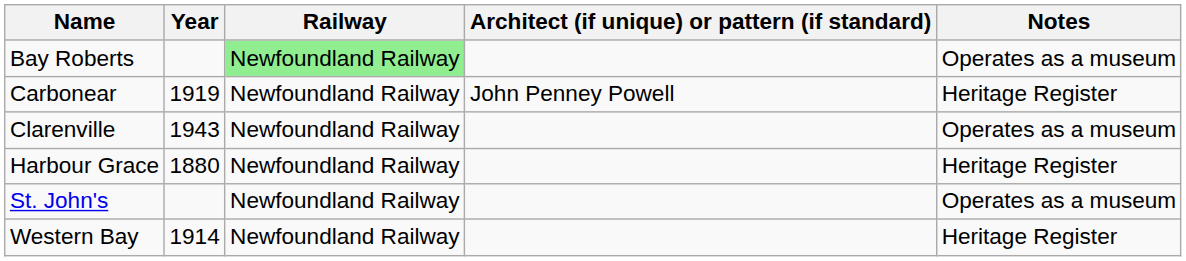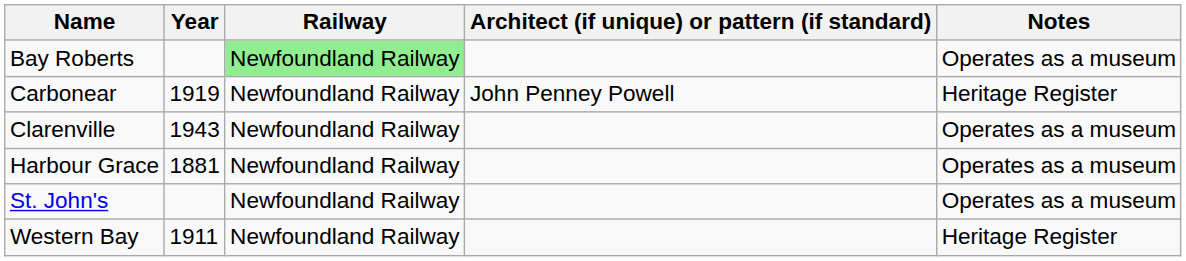 <table class="wikitable sortable">
 <tr>
 <th>Name</th>
 <th>Year</th>
 <th>Railway</th>
 <th>Architect (if unique) or pattern (if standard)</th>
 <th>Notes</th>
 </tr>
 <tr>
 <td>Bay Roberts</td>
 <td></td>
 <td style="background: lightgreen;">Newfoundland Railway</td>
 <td></td>
 <td>Operates as a museum</td>
 </tr>
 <tr>
 <td>Carbonear</td>
 <td>1919</td>
 <td>Newfoundland Railway</td>
 <td>John Penney Powell</td>
 <td>Heritage Register</td>
 </tr>
 <tr>
 <td>Clarenville</td>
 <td>1943</td>
 <td>Newfoundland Railway</td>
 <td></td>
 <td>Operates as a museum</td>
 </tr>
 <tr>
 <td>Harbour Grace</td>
-<td>1880</td>
+<td>1881</td>
 <td>Newfoundland Railway</td>
 <td></td>
-<td>Heritage Register</td>
+<td>Operates as a museum</td>
 </tr>
 <tr>
 <td><a href='#'>St. John's</a></td>
 <td></td>
 <td>Newfoundland Railway</td>
 <td></td>
 <td>Operates as a museum</td>
 </tr>
 <tr>
 <td>Western Bay</td>
-<td>1914</td>
+<td>1911</td>
 <td>Newfoundland Railway</td>
 <td></td>
 <td>Heritage Register</td>
 </tr>
 </table>
